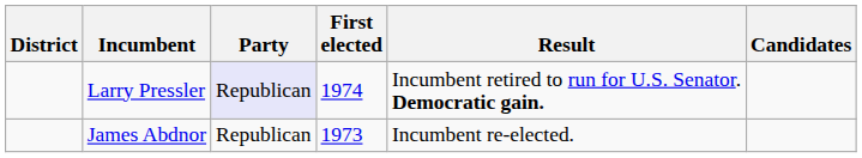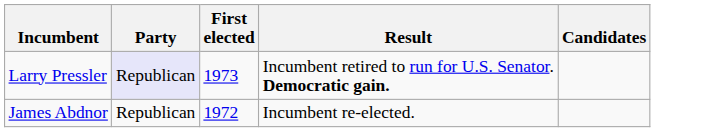 <table class=wikitable>
 <tr valign=bottom>
-<th>District</th>
 <th>Incumbent</th>
 <th>Party</th>
 <th>First<br>elected</th>
 <th>Result</th>
 <th>Candidates</th>
 </tr>
 <tr>
-<td></td>
 <td><a href='#'>Larry Pressler</a></td>
 <td style="background: lavender;">Republican</td>
-<td><a href='#'>1974</a></td>
+<td><a href='#'>1973</a></td>
 <td>Incumbent retired to <a href='#'>run for U.S. Senator</a>.<br><strong>Democratic gain.</strong></td>
 <td nowrap></td>
 </tr>
 <tr>
-<td></td>
 <td><a href='#'>James Abdnor</a></td>
 <td>Republican</td>
-<td><a href='#'>1973</a></td>
+<td><a href='#'>1972</a></td>
 <td>Incumbent re-elected.</td>
 <td nowrap></td>
 </tr>
 </table>
